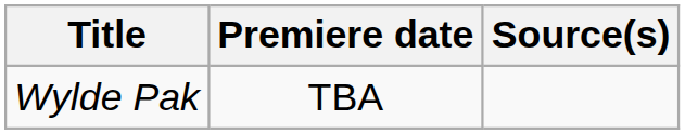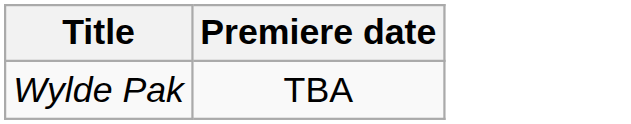 <table class="wikitable plainrowheaders sortable" style="text-align:center;">
 <tr>
 <th scope="col">Title</th>
 <th scope="col">Premiere date</th>
-<th class="unsortable">Source(s)</th>
 </tr>
 <tr>
 <td scope="row" style="text-align:left;"><em>Wylde Pak</em></td>
 <td>TBA</td>
-<td></td>
 </tr>
 </table>
